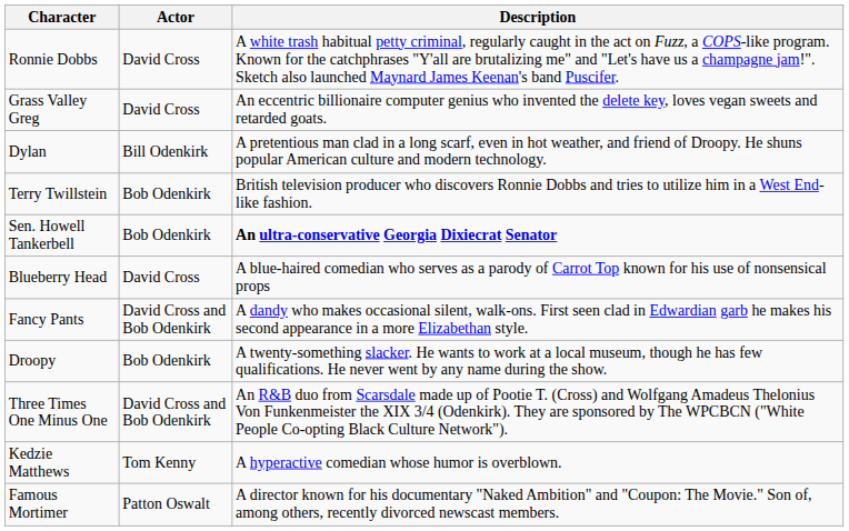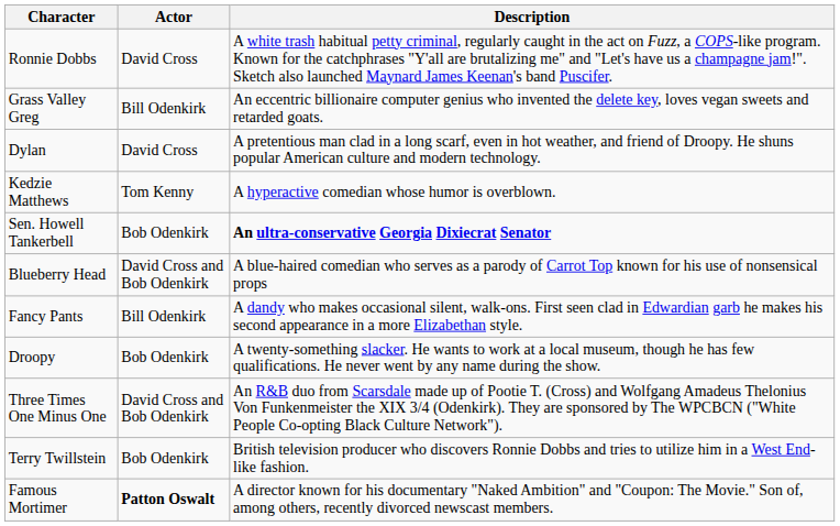 <table class="wikitable sortable">
 <tr>
 <th>Character</th>
 <th>Actor</th>
 <th class="unsortable">Description</th>
 </tr>
 <tr>
 <td>Ronnie Dobbs</td>
 <td>David Cross</td>
 <td>A <a href='#'>white trash</a> habitual <a href='#'>petty criminal</a>, regularly caught in the act on <em>Fuzz</em>, a <em><a href='#'>COPS</a></em>-like program. Known for the catchphrases "Y'all are brutalizing me" and "Let's have us a <a href='#'>champagne jam</a>!". Sketch also launched <a href='#'>Maynard James Keenan</a>'s band <a href='#'>Puscifer</a>.</td>
 </tr>
 <tr>
 <td>Grass Valley Greg</td>
-<td>David Cross</td>
+<td>Bill Odenkirk</td>
 <td>An eccentric billionaire computer genius who invented the <a href='#'>delete key</a>, loves vegan sweets and retarded goats.</td>
 </tr>
 <tr>
 <td>Dylan</td>
-<td>Bill Odenkirk</td>
+<td>David Cross</td>
 <td>A pretentious man clad in a long scarf, even in hot weather, and friend of Droopy.  He shuns popular American culture and modern technology.</td>
 </tr>
 <tr>
-<td>Terry Twillstein</td>
-<td>Bob Odenkirk</td>
-<td>British television producer who discovers Ronnie Dobbs and tries to utilize him in a <a href='#'>West End</a>-like fashion.</td>
+<td>Kedzie Matthews</td>
+<td>Tom Kenny</td>
+<td>A <a href='#'>hyperactive</a> comedian whose humor is overblown.</td>
 </tr>
 <tr>
 <td>Sen. Howell Tankerbell</td>
 <td>Bob Odenkirk</td>
 <td><strong>An <a href='#'>ultra-conservative</a> <a href='#'>Georgia</a> <a href='#'>Dixiecrat</a> <a href='#'>Senator</a></strong></td>
 </tr>
 <tr>
 <td>Blueberry Head</td>
-<td>David Cross</td>
+<td>David Cross and Bob Odenkirk</td>
 <td>A blue-haired comedian who serves as a parody of <a href='#'>Carrot Top</a> known for his use of nonsensical props</td>
 </tr>
 <tr>
 <td>Fancy Pants</td>
-<td>David Cross and Bob Odenkirk</td>
+<td>Bill Odenkirk</td>
 <td>A <a href='#'>dandy</a> who makes occasional silent, walk-ons.  First seen clad in <a href='#'>Edwardian</a> <a href='#'>garb</a> he makes his second appearance in a more <a href='#'>Elizabethan</a> style.</td>
 </tr>
 <tr>
 <td>Droopy</td>
 <td>Bob Odenkirk</td>
 <td>A twenty-something <a href='#'>slacker</a>. He wants to work at a local museum, though he has few qualifications. He never went by any name during the show.</td>
 </tr>
 <tr>
 <td>Three Times One Minus One</td>
 <td>David Cross and Bob Odenkirk</td>
 <td>An <a href='#'>R&B</a> duo from <a href='#'>Scarsdale</a> made up of Pootie T. (Cross) and Wolfgang Amadeus Thelonius Von Funkenmeister the XIX 3/4  (Odenkirk). They are sponsored by The WPCBCN ("White People Co-opting Black Culture Network").</td>
 </tr>
 <tr>
-<td>Kedzie Matthews</td>
-<td>Tom Kenny</td>
-<td>A <a href='#'>hyperactive</a> comedian whose humor is overblown.</td>
+<td>Terry Twillstein</td>
+<td>Bob Odenkirk</td>
+<td>British television producer who discovers Ronnie Dobbs and tries to utilize him in a <a href='#'>West End</a>-like fashion.</td>
 </tr>
 <tr>
 <td>Famous Mortimer</td>
-<td>Patton Oswalt</td>
+<td><strong>Patton Oswalt</strong></td>
 <td>A director known for his documentary "Naked Ambition" and "Coupon: The Movie." Son of, among others, recently divorced newscast members.</td>
 </tr>
 </table>
